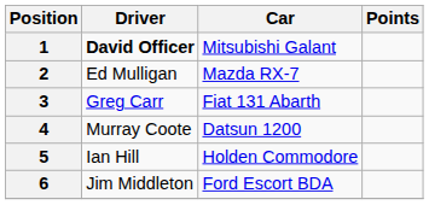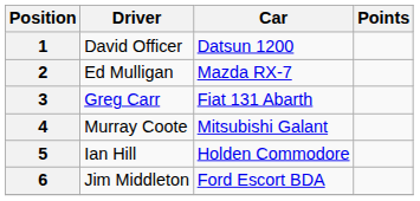 <table class="wikitable" border="1">
 <tr>
 <th>Position</th>
 <th>Driver</th>
 <th>Car</th>
 <th>Points</th>
 </tr>
 <tr>
 <th>1</th>
-<td><strong>David Officer</strong></td>
-<td><a href='#'>Mitsubishi Galant</a></td>
+<td>David Officer</td>
+<td><a href='#'>Datsun 1200</a></td>
 <td align="center"></td>
 </tr>
 <tr>
 <th>2</th>
 <td>Ed Mulligan</td>
 <td><a href='#'>Mazda RX-7</a></td>
 <td align="center"></td>
 </tr>
 <tr>
 <th>3</th>
 <td><a href='#'>Greg Carr</a></td>
 <td><a href='#'>Fiat 131 Abarth</a></td>
 <td align="center"></td>
 </tr>
 <tr>
 <th>4</th>
 <td>Murray Coote</td>
-<td><a href='#'>Datsun 1200</a></td>
+<td><a href='#'>Mitsubishi Galant</a></td>
 <td align="center"></td>
 </tr>
 <tr>
 <th>5</th>
 <td>Ian Hill</td>
 <td><a href='#'>Holden Commodore</a></td>
 <td align="center"></td>
 </tr>
 <tr>
 <th>6</th>
 <td>Jim Middleton</td>
 <td><a href='#'>Ford Escort BDA</a></td>
 <td align="center"></td>
 </tr>
 <tr>
 </tr>
 </table>
